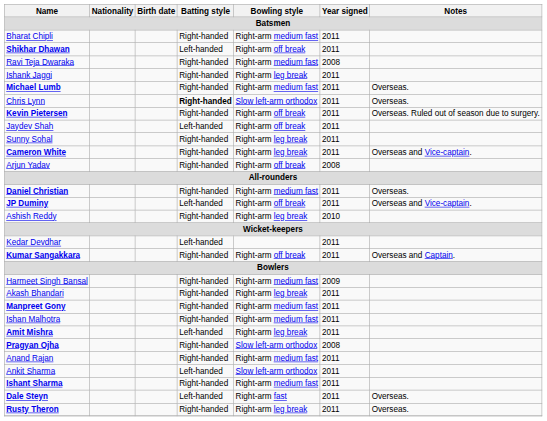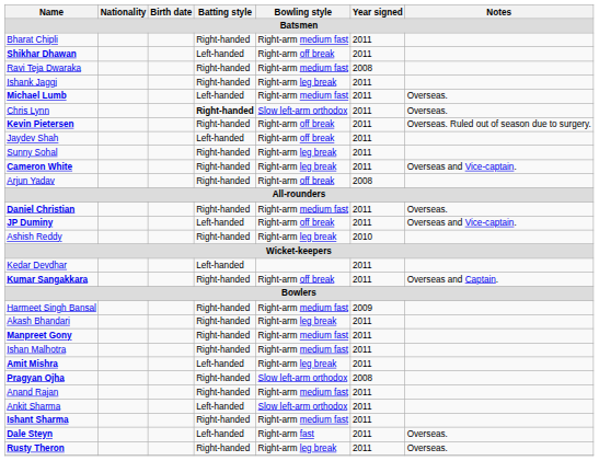 <table class="wikitable"  style="font-size:85%;">
 <tr>
 <th>Name</th>
 <th>Nationality</th>
 <th>Birth date</th>
 <th>Batting style</th>
 <th>Bowling style</th>
 <th>Year signed</th>
 <th>Notes</th>
 </tr>
 <tr>
 <th colspan="7"  style="background:#dcdcdc; text-align:center;">Batsmen</th>
 </tr>
 <tr>
 <td><a href='#'>Bharat Chipli</a></td>
 <td></td>
 <td></td>
 <td>Right-handed</td>
 <td>Right-arm <a href='#'>medium fast</a></td>
 <td>2011</td>
 <td></td>
 </tr>
 <tr>
 <td><strong><a href='#'>Shikhar Dhawan</a></strong></td>
 <td></td>
 <td></td>
 <td>Left-handed</td>
 <td>Right-arm <a href='#'>off break</a></td>
 <td>2011</td>
 <td></td>
 </tr>
 <tr>
 <td><a href='#'>Ravi Teja Dwaraka</a></td>
 <td></td>
 <td></td>
 <td>Right-handed</td>
 <td>Right-arm <a href='#'>medium fast</a></td>
 <td>2008</td>
 <td></td>
 </tr>
 <tr>
 <td><a href='#'>Ishank Jaggi</a></td>
 <td></td>
 <td></td>
 <td>Right-handed</td>
 <td>Right-arm <a href='#'>leg break</a></td>
 <td>2011</td>
 <td></td>
 </tr>
 <tr>
 <td><strong><a href='#'>Michael Lumb</a></strong></td>
 <td></td>
 <td></td>
-<td>Right-handed</td>
+<td>Left-handed</td>
 <td>Right-arm <a href='#'>medium fast</a></td>
 <td>2011</td>
 <td>Overseas.</td>
 </tr>
 <tr>
 <td><a href='#'>Chris Lynn</a></td>
 <td></td>
 <td></td>
 <td><strong>Right-handed</strong></td>
 <td><a href='#'>Slow left-arm orthodox</a></td>
 <td>2011</td>
 <td>Overseas.</td>
 </tr>
 <tr>
 <td><strong><a href='#'>Kevin Pietersen</a></strong></td>
 <td></td>
 <td></td>
 <td>Right-handed</td>
 <td>Right-arm <a href='#'>off break</a></td>
 <td>2011</td>
 <td>Overseas. Ruled out of season due to surgery.</td>
 </tr>
 <tr>
 <td><a href='#'>Jaydev Shah</a></td>
 <td></td>
 <td></td>
 <td>Left-handed</td>
 <td>Right-arm <a href='#'>off break</a></td>
 <td>2011</td>
 <td></td>
 </tr>
 <tr>
 <td><a href='#'>Sunny Sohal</a></td>
 <td></td>
 <td></td>
 <td>Right-handed</td>
 <td>Right-arm <a href='#'>leg break</a></td>
 <td>2011</td>
 <td></td>
 </tr>
 <tr>
 <td><strong><a href='#'>Cameron White</a></strong></td>
 <td></td>
 <td></td>
 <td>Right-handed</td>
 <td>Right-arm <a href='#'>leg break</a></td>
 <td>2011</td>
 <td>Overseas and <a href='#'>Vice-captain</a>.</td>
 </tr>
 <tr>
 <td><a href='#'>Arjun Yadav</a></td>
 <td></td>
 <td></td>
 <td>Right-handed</td>
 <td>Right-arm <a href='#'>off break</a></td>
 <td>2008</td>
 <td></td>
 </tr>
 <tr>
 <th colspan="7"  style="background:#dcdcdc; text-align:center;">All-rounders</th>
 </tr>
 <tr>
 <td><strong><a href='#'>Daniel Christian</a></strong></td>
 <td></td>
 <td></td>
 <td>Right-handed</td>
 <td>Right-arm <a href='#'>medium fast</a></td>
 <td>2011</td>
 <td>Overseas.</td>
 </tr>
 <tr>
 <td><strong><a href='#'>JP Duminy</a></strong></td>
 <td></td>
 <td></td>
 <td>Left-handed</td>
 <td>Right-arm <a href='#'>off break</a></td>
 <td>2011</td>
 <td>Overseas and <a href='#'>Vice-captain</a>.</td>
 </tr>
 <tr>
 <td><a href='#'>Ashish Reddy</a></td>
 <td></td>
 <td></td>
 <td>Right-handed</td>
 <td>Right-arm <a href='#'>leg break</a></td>
 <td>2010</td>
 <td></td>
 </tr>
 <tr>
 <th colspan="7"  style="background:#dcdcdc; text-align:center;">Wicket-keepers</th>
 </tr>
 <tr>
 <td><a href='#'>Kedar Devdhar</a></td>
 <td></td>
 <td></td>
 <td>Left-handed</td>
 <td></td>
 <td>2011</td>
 <td></td>
 </tr>
 <tr>
 <td><strong><a href='#'>Kumar Sangakkara</a></strong></td>
 <td></td>
 <td></td>
 <td>Right-handed</td>
 <td>Right-arm <a href='#'>off break</a></td>
 <td>2011</td>
 <td>Overseas and <a href='#'>Captain</a>.</td>
 </tr>
 <tr>
 <th colspan="7"  style="background:#dcdcdc; text-align:center;">Bowlers</th>
 </tr>
 <tr>
 <td><a href='#'>Harmeet Singh Bansal</a></td>
 <td></td>
 <td></td>
 <td>Right-handed</td>
 <td>Right-arm <a href='#'>medium fast</a></td>
 <td>2009</td>
 <td></td>
 </tr>
 <tr>
 <td><a href='#'>Akash Bhandari</a></td>
 <td></td>
 <td></td>
 <td>Right-handed</td>
 <td>Right-arm <a href='#'>leg break</a></td>
 <td>2011</td>
 <td></td>
 </tr>
 <tr>
 <td><strong><a href='#'>Manpreet Gony</a></strong></td>
 <td></td>
 <td></td>
 <td>Right-handed</td>
 <td>Right-arm <a href='#'>medium fast</a></td>
 <td>2011</td>
 <td></td>
 </tr>
 <tr>
 <td><a href='#'>Ishan Malhotra</a></td>
 <td></td>
 <td></td>
 <td>Right-handed</td>
 <td>Right-arm <a href='#'>medium fast</a></td>
 <td>2011</td>
 <td></td>
 </tr>
 <tr>
 <td><strong><a href='#'>Amit Mishra</a></strong></td>
 <td></td>
 <td></td>
 <td>Left-handed</td>
 <td>Right-arm <a href='#'>leg break</a></td>
 <td>2011</td>
 <td></td>
 </tr>
 <tr>
 <td><strong><a href='#'>Pragyan Ojha</a></strong></td>
 <td></td>
 <td></td>
 <td>Right-handed</td>
 <td><a href='#'>Slow left-arm orthodox</a></td>
 <td>2008</td>
 <td></td>
 </tr>
 <tr>
 <td><a href='#'>Anand Rajan</a></td>
 <td></td>
 <td></td>
 <td>Right-handed</td>
 <td>Right-arm <a href='#'>medium fast</a></td>
 <td>2011</td>
 <td></td>
 </tr>
 <tr>
 <td><a href='#'>Ankit Sharma</a></td>
 <td></td>
 <td></td>
 <td>Left-handed</td>
 <td><a href='#'>Slow left-arm orthodox</a></td>
 <td>2011</td>
 <td></td>
 </tr>
 <tr>
 <td><strong><a href='#'>Ishant Sharma</a></strong></td>
 <td></td>
 <td></td>
 <td>Right-handed</td>
 <td>Right-arm <a href='#'>medium fast</a></td>
 <td>2011</td>
 <td></td>
 </tr>
 <tr>
 <td><strong><a href='#'>Dale Steyn</a></strong></td>
 <td></td>
 <td></td>
 <td>Left-handed</td>
 <td>Right-arm <a href='#'>fast</a></td>
 <td>2011</td>
 <td>Overseas.</td>
 </tr>
 <tr>
 <td><strong><a href='#'>Rusty Theron</a></strong></td>
 <td></td>
 <td></td>
 <td>Right-handed</td>
 <td>Right-arm <a href='#'>leg break</a></td>
 <td>2011</td>
 <td>Overseas.</td>
 </tr>
 <tr>
 </tr>
 </table>
